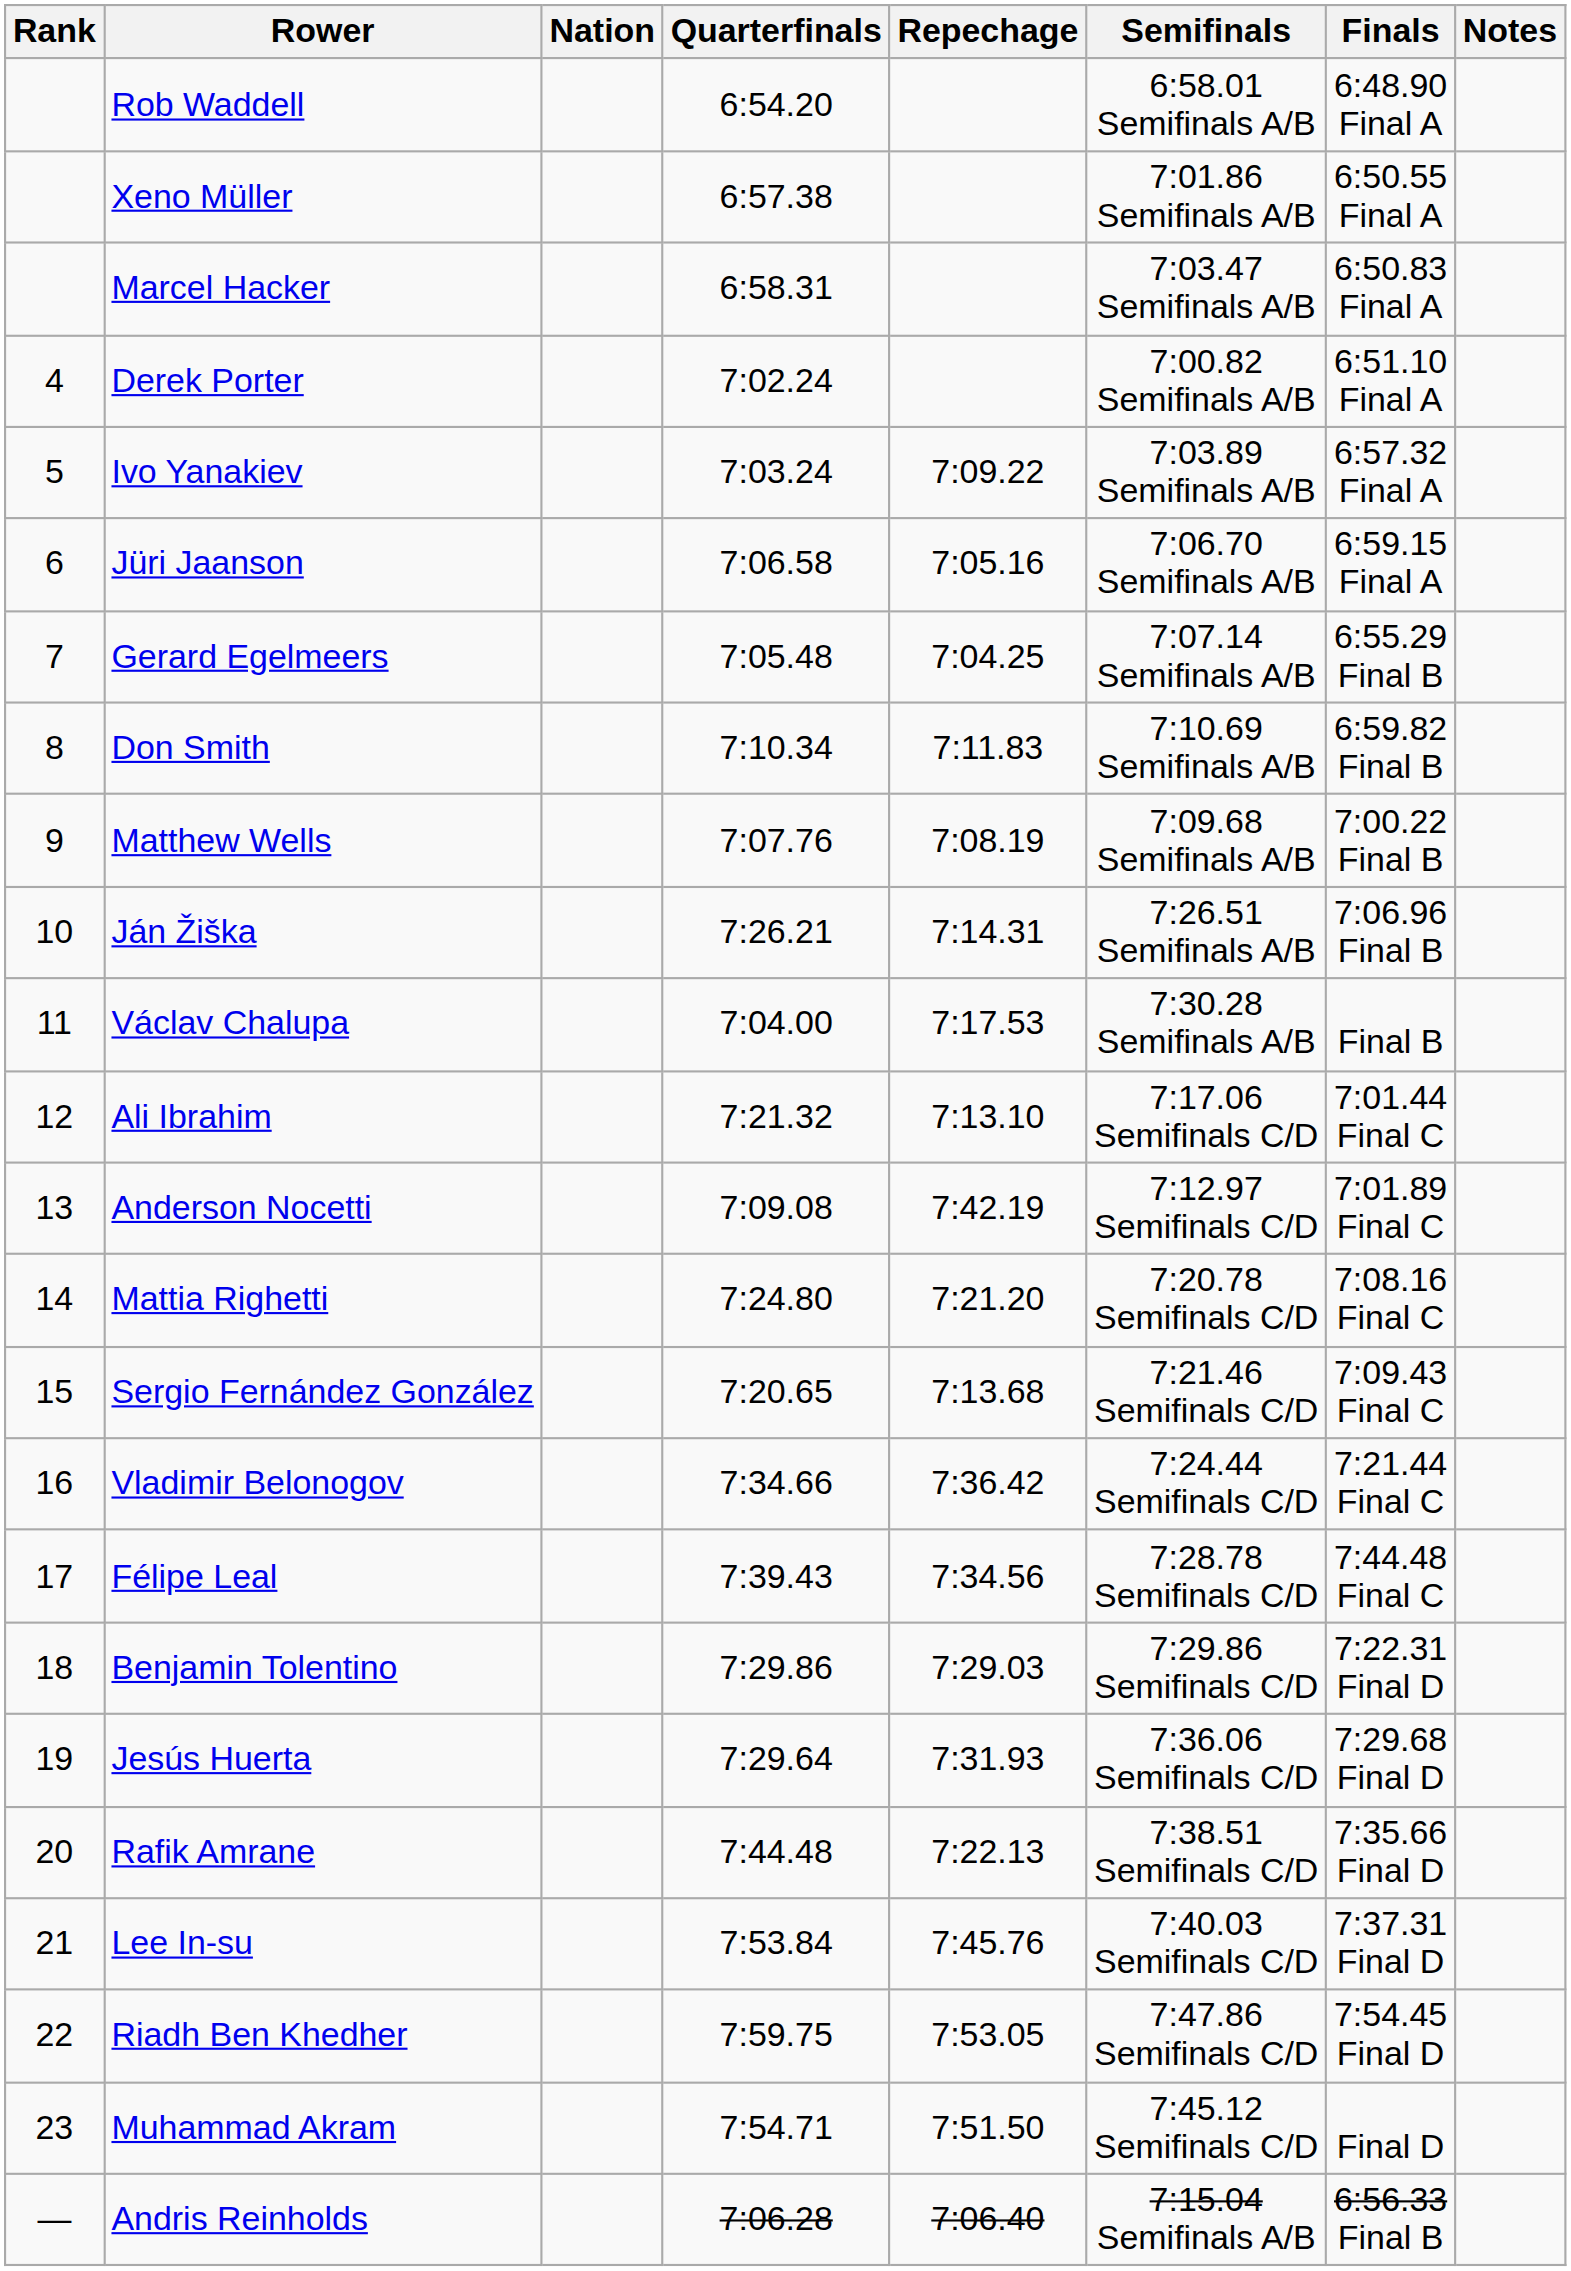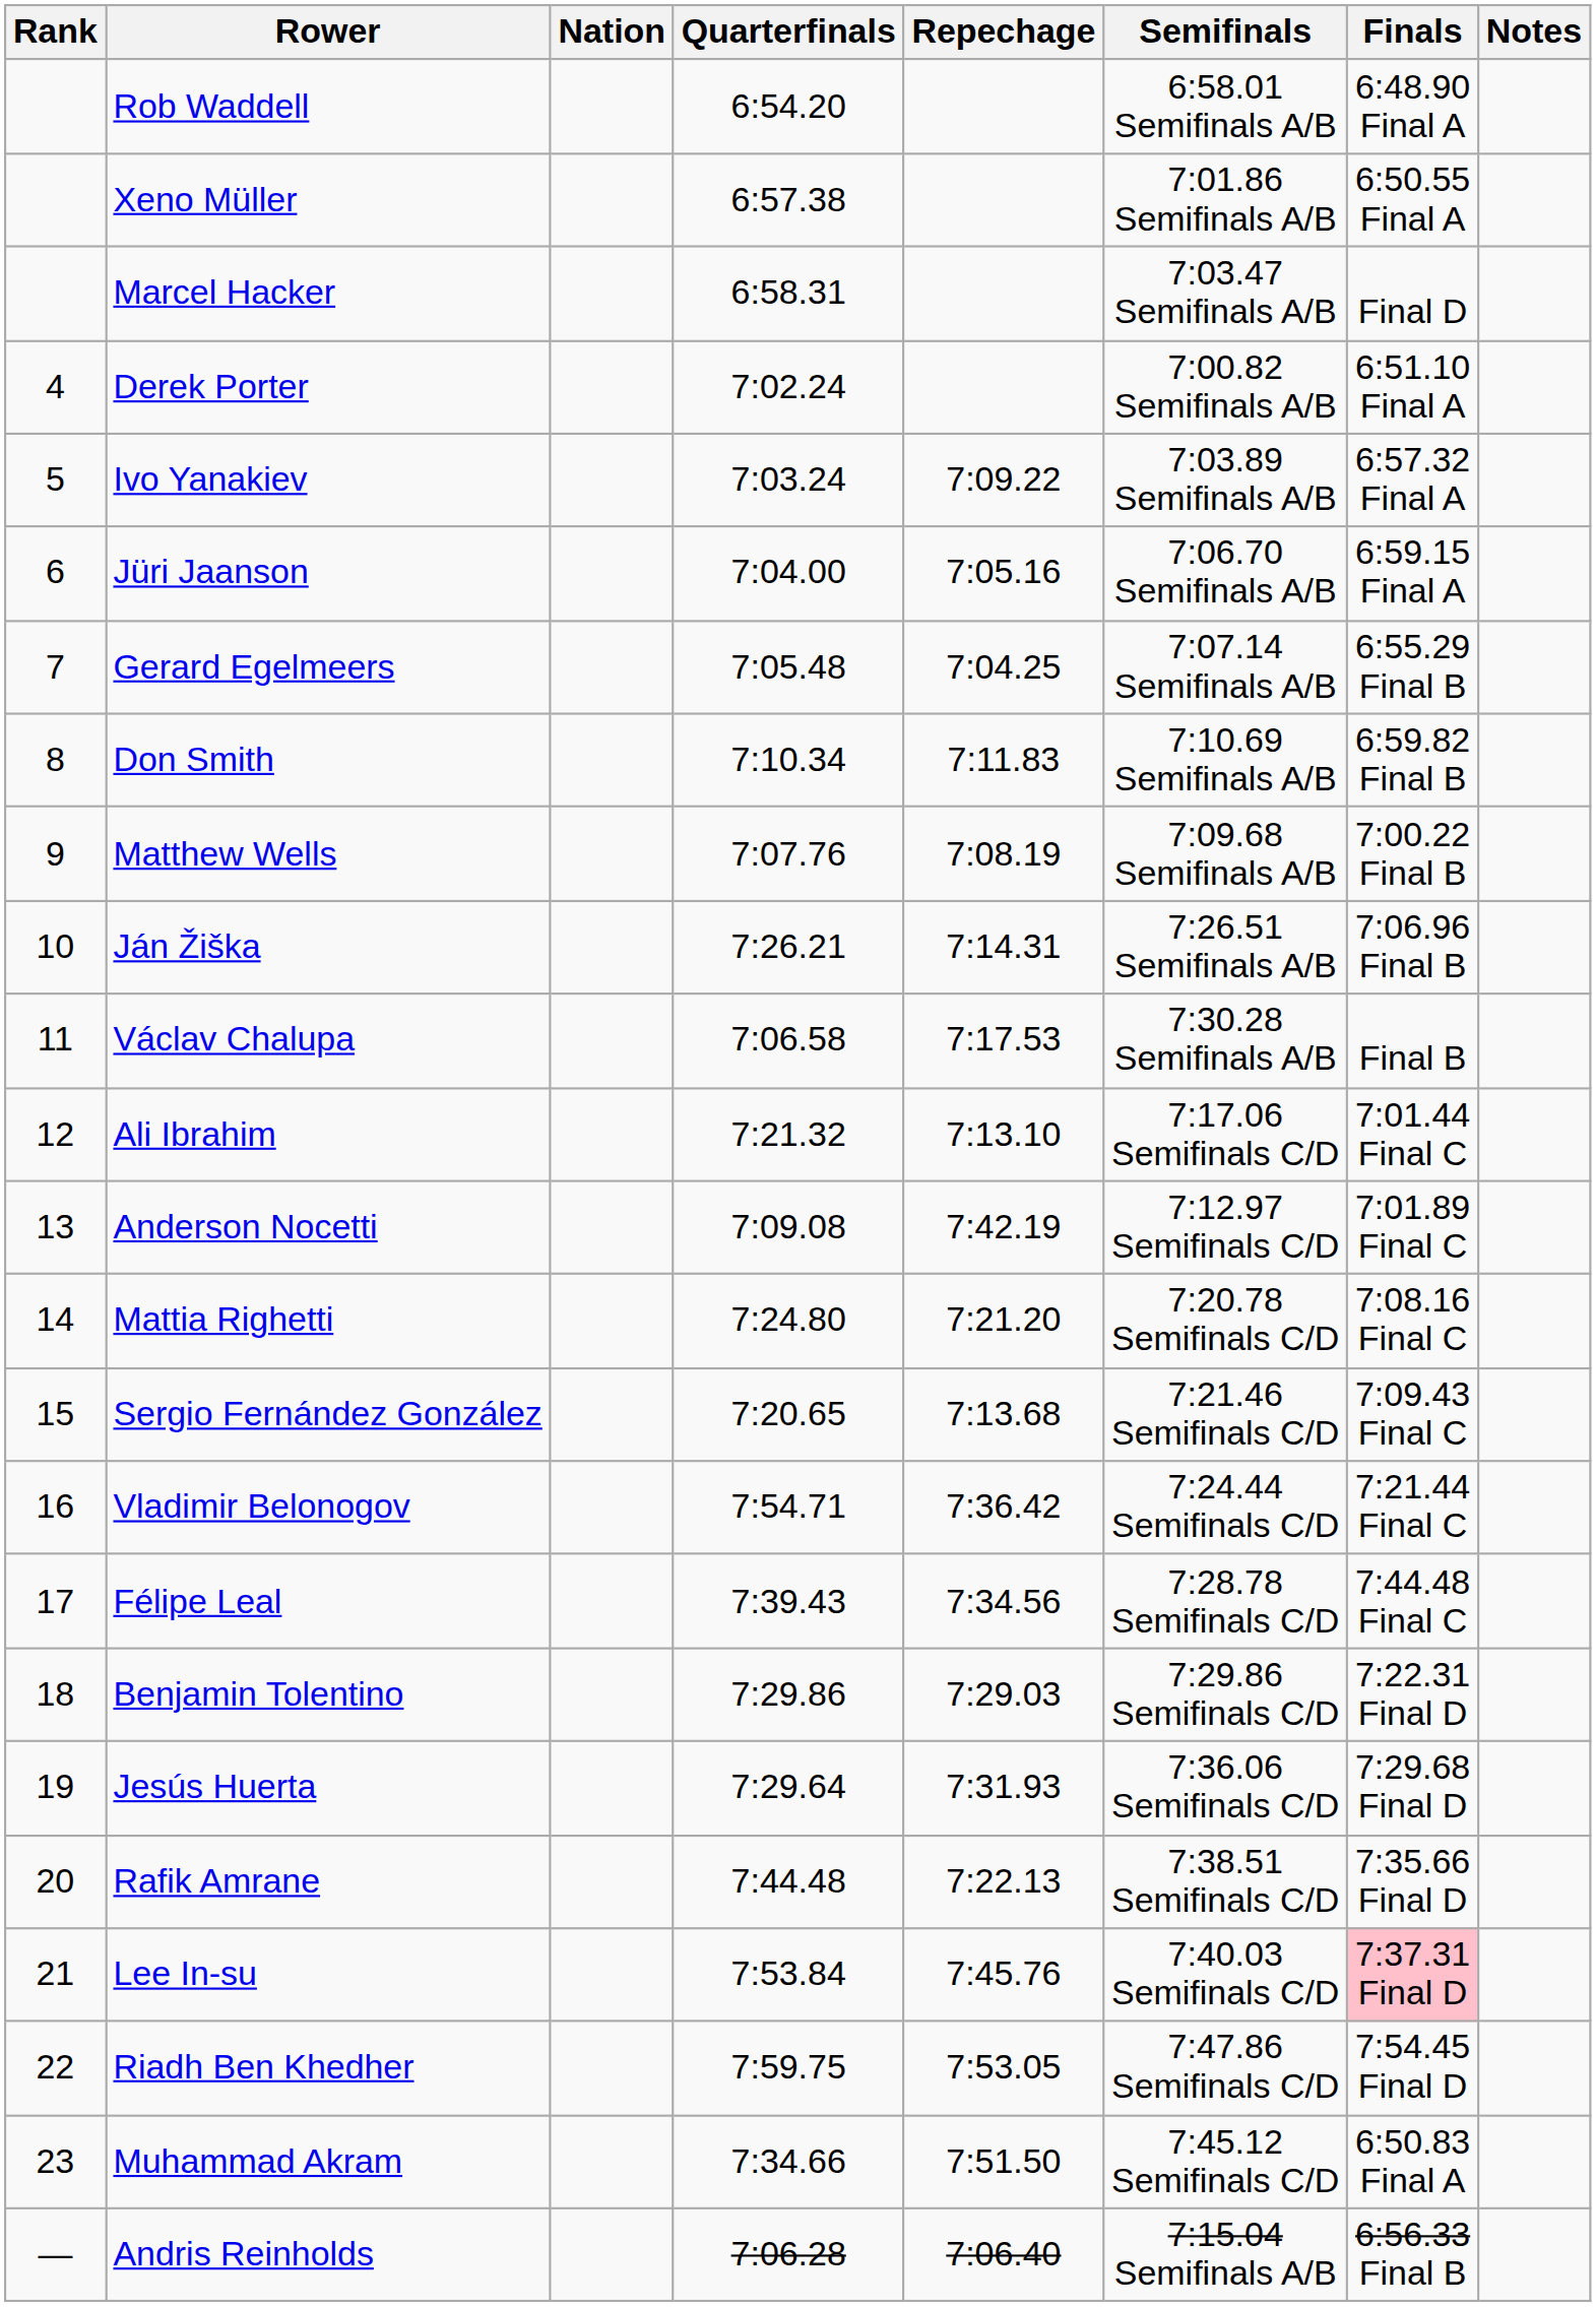 <table class="wikitable sortable" style="text-align:center">
 <tr>
 <th>Rank</th>
 <th>Rower</th>
 <th>Nation</th>
 <th>Quarterfinals</th>
 <th>Repechage</th>
 <th>Semifinals</th>
 <th>Finals</th>
 <th>Notes</th>
 </tr>
 <tr>
 <td></td>
 <td align=left><a href='#'>Rob Waddell</a></td>
 <td align=left></td>
 <td>6:54.20</td>
 <td></td>
 <td>6:58.01<br>Semifinals A/B</td>
 <td>6:48.90<br>Final A</td>
 <td></td>
 </tr>
 <tr>
 <td></td>
 <td align=left><a href='#'>Xeno Müller</a></td>
 <td align=left></td>
 <td>6:57.38</td>
 <td></td>
 <td>7:01.86<br>Semifinals A/B</td>
 <td>6:50.55<br>Final A</td>
 <td></td>
 </tr>
 <tr>
 <td></td>
 <td align=left><a href='#'>Marcel Hacker</a></td>
 <td align=left></td>
 <td>6:58.31</td>
 <td></td>
 <td>7:03.47<br>Semifinals A/B</td>
-<td>6:50.83<br>Final A</td>
+<td data-sort-value=9:99.99><br>Final D</td>
 <td></td>
 </tr>
 <tr>
 <td>4</td>
 <td align=left><a href='#'>Derek Porter</a></td>
 <td align=left></td>
 <td>7:02.24</td>
 <td></td>
 <td>7:00.82<br>Semifinals A/B</td>
 <td>6:51.10<br>Final A</td>
 <td></td>
 </tr>
 <tr>
 <td>5</td>
 <td align=left><a href='#'>Ivo Yanakiev</a></td>
 <td align=left></td>
 <td>7:03.24</td>
 <td>7:09.22</td>
 <td>7:03.89<br>Semifinals A/B</td>
 <td>6:57.32<br>Final A</td>
 <td></td>
 </tr>
 <tr>
 <td>6</td>
 <td align=left><a href='#'>Jüri Jaanson</a></td>
 <td align=left></td>
-<td>7:06.58</td>
+<td>7:04.00</td>
 <td>7:05.16</td>
 <td>7:06.70<br>Semifinals A/B</td>
 <td>6:59.15<br>Final A</td>
 <td></td>
 </tr>
 <tr>
 <td>7</td>
 <td align=left><a href='#'>Gerard Egelmeers</a></td>
 <td align=left></td>
 <td>7:05.48</td>
 <td>7:04.25</td>
 <td>7:07.14<br>Semifinals A/B</td>
 <td>6:55.29<br>Final B</td>
 <td></td>
 </tr>
 <tr>
 <td>8</td>
 <td align=left><a href='#'>Don Smith</a></td>
 <td align=left></td>
 <td>7:10.34</td>
 <td>7:11.83</td>
 <td>7:10.69<br>Semifinals A/B</td>
 <td>6:59.82<br>Final B</td>
 <td></td>
 </tr>
 <tr>
 <td>9</td>
 <td align=left><a href='#'>Matthew Wells</a></td>
 <td align=left></td>
 <td>7:07.76</td>
 <td>7:08.19</td>
 <td>7:09.68<br>Semifinals A/B</td>
 <td>7:00.22<br>Final B</td>
 <td></td>
 </tr>
 <tr>
 <td>10</td>
 <td align=left><a href='#'>Ján Žiška</a></td>
 <td align=left></td>
 <td>7:26.21</td>
 <td>7:14.31</td>
 <td>7:26.51<br>Semifinals A/B</td>
 <td>7:06.96<br>Final B</td>
 <td></td>
 </tr>
 <tr>
 <td>11</td>
 <td align=left><a href='#'>Václav Chalupa</a></td>
 <td align=left></td>
-<td>7:04.00</td>
+<td>7:06.58</td>
 <td>7:17.53</td>
 <td>7:30.28<br>Semifinals A/B</td>
 <td data-sort-value=8:88.88><br>Final B</td>
 <td></td>
 </tr>
 <tr>
 <td>12</td>
 <td align=left><a href='#'>Ali Ibrahim</a></td>
 <td align=left></td>
 <td>7:21.32</td>
 <td>7:13.10</td>
 <td>7:17.06<br>Semifinals C/D</td>
 <td>7:01.44<br>Final C</td>
 <td></td>
 </tr>
 <tr>
 <td>13</td>
 <td align=left><a href='#'>Anderson Nocetti</a></td>
 <td align=left></td>
 <td>7:09.08</td>
 <td>7:42.19</td>
 <td>7:12.97<br>Semifinals C/D</td>
 <td>7:01.89<br>Final C</td>
 <td></td>
 </tr>
 <tr>
 <td>14</td>
 <td align=left><a href='#'>Mattia Righetti</a></td>
 <td align=left></td>
 <td>7:24.80</td>
 <td>7:21.20</td>
 <td>7:20.78<br>Semifinals C/D</td>
 <td>7:08.16<br>Final C</td>
 <td></td>
 </tr>
 <tr>
 <td>15</td>
 <td align=left><a href='#'>Sergio Fernández González</a></td>
 <td align=left></td>
 <td>7:20.65</td>
 <td>7:13.68</td>
 <td>7:21.46<br>Semifinals C/D</td>
 <td>7:09.43<br>Final C</td>
 <td></td>
 </tr>
 <tr>
 <td>16</td>
 <td align=left><a href='#'>Vladimir Belonogov</a></td>
 <td align=left></td>
-<td>7:34.66</td>
+<td>7:54.71</td>
 <td>7:36.42</td>
 <td>7:24.44<br>Semifinals C/D</td>
 <td>7:21.44<br>Final C</td>
 <td></td>
 </tr>
 <tr>
 <td>17</td>
 <td align=left><a href='#'>Félipe Leal</a></td>
 <td align=left></td>
 <td>7:39.43</td>
 <td>7:34.56</td>
 <td>7:28.78<br>Semifinals C/D</td>
 <td>7:44.48<br>Final C</td>
 <td></td>
 </tr>
 <tr>
 <td>18</td>
 <td align=left><a href='#'>Benjamin Tolentino</a></td>
 <td align=left></td>
 <td>7:29.86</td>
 <td>7:29.03</td>
 <td>7:29.86<br>Semifinals C/D</td>
 <td>7:22.31<br>Final D</td>
 <td></td>
 </tr>
 <tr>
 <td>19</td>
 <td align=left><a href='#'>Jesús Huerta</a></td>
 <td align=left></td>
 <td>7:29.64</td>
 <td>7:31.93</td>
 <td>7:36.06<br>Semifinals C/D</td>
 <td>7:29.68<br>Final D</td>
 <td></td>
 </tr>
 <tr>
 <td>20</td>
 <td align=left><a href='#'>Rafik Amrane</a></td>
 <td align=left></td>
 <td>7:44.48</td>
 <td>7:22.13</td>
 <td>7:38.51<br>Semifinals C/D</td>
 <td>7:35.66<br>Final D</td>
 <td></td>
 </tr>
 <tr>
 <td>21</td>
 <td align=left><a href='#'>Lee In-su</a></td>
 <td align=left></td>
 <td>7:53.84</td>
 <td>7:45.76</td>
 <td>7:40.03<br>Semifinals C/D</td>
-<td>7:37.31<br>Final D</td>
+<td style="background: pink;">7:37.31<br>Final D</td>
 <td></td>
 </tr>
 <tr>
 <td>22</td>
 <td align=left><a href='#'>Riadh Ben Khedher</a></td>
 <td align=left></td>
 <td>7:59.75</td>
 <td>7:53.05</td>
 <td>7:47.86<br>Semifinals C/D</td>
 <td>7:54.45<br>Final D</td>
 <td></td>
 </tr>
 <tr>
 <td>23</td>
 <td align=left><a href='#'>Muhammad Akram</a></td>
 <td align=left></td>
-<td>7:54.71</td>
+<td>7:34.66</td>
 <td>7:51.50</td>
 <td>7:45.12<br>Semifinals C/D</td>
-<td data-sort-value=9:99.99><br>Final D</td>
+<td>6:50.83<br>Final A</td>
 <td></td>
 </tr>
 <tr>
 <td data-sort-value=99>—</td>
 <td align=left><a href='#'>Andris Reinholds</a></td>
 <td align=left></td>
 <td><s>7:06.28</s></td>
 <td><s>7:06.40</s></td>
 <td><s>7:15.04</s><br>Semifinals A/B</td>
 <td data-sort-value=9:99.99><s>6:56.33</s><br>Final B</td>
 <td></td>
 </tr>
 </table>
